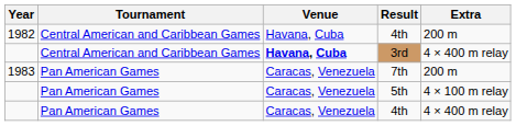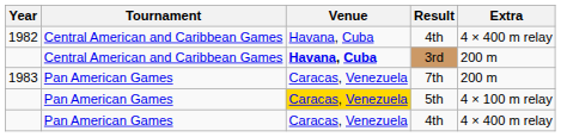 <table class="wikitable" style="border-collapse: collapse; font-size: 90%;">
 <tr>
 <th>Year</th>
 <th>Tournament</th>
 <th>Venue</th>
 <th>Result</th>
 <th>Extra</th>
 </tr>
 <tr>
 <td>1982</td>
 <td><a href='#'>Central American and Caribbean Games</a></td>
 <td><a href='#'>Havana</a>, <a href='#'>Cuba</a></td>
 <td align="center">4th</td>
-<td>200 m</td>
+<td>4 × 400 m relay</td>
 </tr>
 <tr>
 <td></td>
 <td><a href='#'>Central American and Caribbean Games</a></td>
 <td><strong><a href='#'>Havana</a>, <a href='#'>Cuba</a></strong></td>
 <td bgcolor="cc9966" align="center">3rd</td>
-<td>4 × 400 m relay</td>
+<td>200 m</td>
 </tr>
 <tr>
 <td>1983</td>
 <td><a href='#'>Pan American Games</a></td>
 <td><a href='#'>Caracas</a>, <a href='#'>Venezuela</a></td>
 <td align="center">7th</td>
 <td>200 m</td>
 </tr>
 <tr>
 <td></td>
 <td><a href='#'>Pan American Games</a></td>
-<td><a href='#'>Caracas</a>, <a href='#'>Venezuela</a></td>
+<td style="background: gold;"><a href='#'>Caracas</a>, <a href='#'>Venezuela</a></td>
 <td align="center">5th</td>
 <td>4 × 100 m relay</td>
 </tr>
 <tr>
 <td></td>
 <td><a href='#'>Pan American Games</a></td>
 <td><a href='#'>Caracas</a>, <a href='#'>Venezuela</a></td>
 <td align="center">4th</td>
 <td>4 × 400 m relay</td>
 </tr>
 </table>
